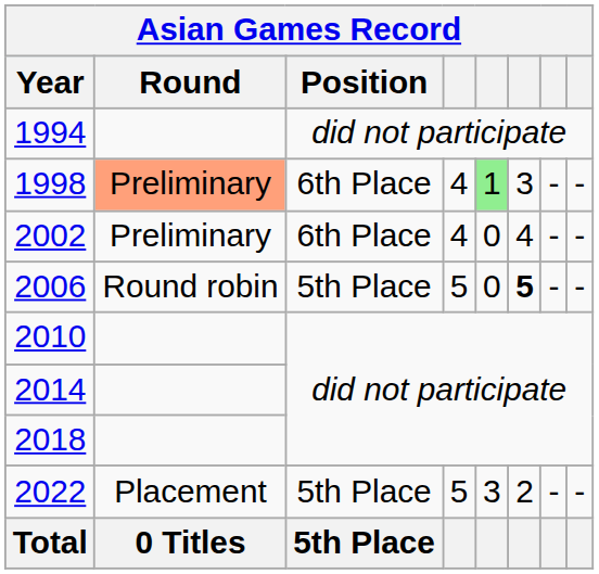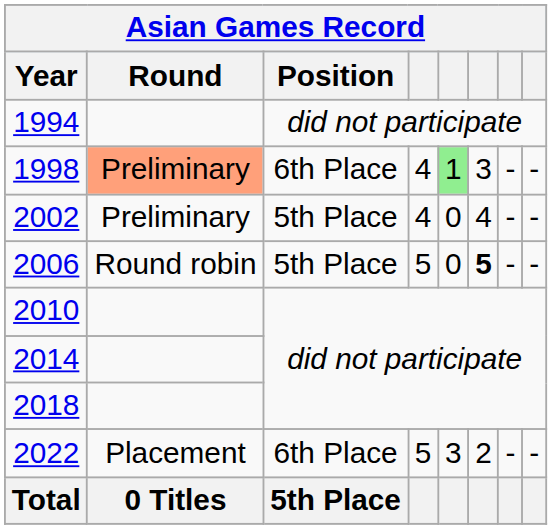 <table class="wikitable" style="text-align: center;">
 <tr bgcolor=#9acdff>
 <th colspan=9><a href='#'>Asian Games Record</a></th>
 </tr>
 <tr>
 <th>Year</th>
 <th>Round</th>
 <th>Position</th>
 <th></th>
 <th></th>
 <th></th>
 <th></th>
 <th></th>
 </tr>
 <tr>
 <td> <a href='#'>1994</a></td>
 <td></td>
 <td colspan=6><em>did not participate</em></td>
 </tr>
 <tr>
 <td> <a href='#'>1998</a></td>
 <td style="background: lightsalmon;">Preliminary</td>
 <td>6th Place</td>
 <td>4</td>
 <td style="background: lightgreen;">1</td>
 <td>3</td>
 <td>-</td>
 <td>-</td>
 </tr>
 <tr>
 <td> <a href='#'>2002</a></td>
 <td>Preliminary</td>
-<td>6th Place</td>
+<td>5th Place</td>
 <td>4</td>
 <td>0</td>
 <td>4</td>
 <td>-</td>
 <td>-</td>
 </tr>
 <tr>
 <td> <a href='#'>2006</a></td>
 <td>Round robin</td>
 <td>5th Place</td>
 <td>5</td>
 <td>0</td>
 <td><strong>5</strong></td>
 <td>-</td>
 <td>-</td>
 </tr>
 <tr>
 <td> <a href='#'>2010</a></td>
 <td></td>
 <td colspan=6 rowspan=3><em>did not participate</em></td>
 </tr>
 <tr>
 <td> <a href='#'>2014</a></td>
 <td></td>
 </tr>
 <tr>
 <td> <a href='#'>2018</a></td>
 <td></td>
 </tr>
 <tr>
 <td> <a href='#'>2022</a></td>
 <td>Placement</td>
-<td>5th Place</td>
+<td>6th Place</td>
 <td>5</td>
 <td>3</td>
 <td>2</td>
 <td>-</td>
 <td>-</td>
 </tr>
 <tr>
 <th>Total</th>
 <th>0 Titles</th>
 <th><strong>5th Place</strong></th>
 <th></th>
 <th></th>
 <th></th>
 <th></th>
 <th></th>
 </tr>
 </table>
